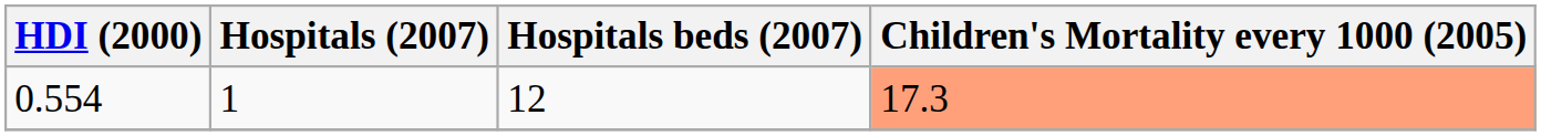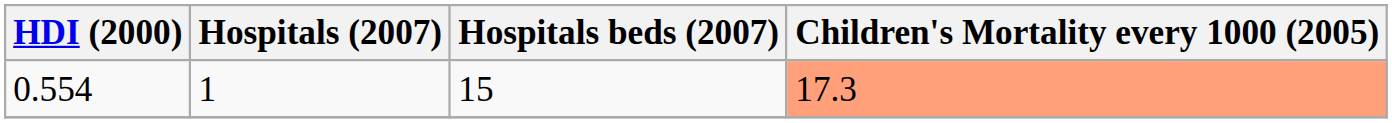 <table class="wikitable" border="1">
 <tr>
 <th><a href='#'>HDI</a> (2000)</th>
 <th>Hospitals (2007)</th>
 <th>Hospitals beds (2007)</th>
 <th>Children's Mortality every 1000 (2005)</th>
 </tr>
 <tr>
 <td>0.554</td>
 <td>1</td>
-<td>12</td>
+<td>15</td>
 <td style="background: lightsalmon;">17.3</td>
 </tr>
 <tr>
 </tr>
 </table>
